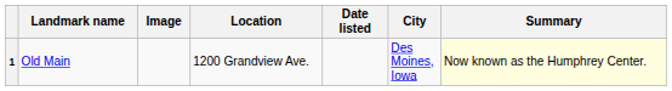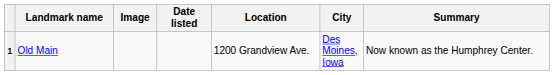 <table class="wikitable sortable" style="width:98%">
 <tr>
 <th width = 2% ></th>
 <th width = 18% ><strong>Landmark name</strong></th>
 <th width = 8% class="unsortable" ><strong>Image</strong></th>
+<th width = 10% ><strong>Date listed</strong></th>
 <th><strong>Location</strong></th>
-<th width = 10% ><strong>Date listed</strong></th>
 <th width = 8% ><strong>City</strong></th>
 <th class="unsortable" ><strong>Summary</strong></th>
 </tr>
 <tr>
 <th><small>1</small></th>
 <td><a href='#'>Old Main</a></td>
 <td></td>
+<td></td>
 <td>1200 Grandview Ave.<br><small></small></td>
-<td></td>
 <td><a href='#'>Des Moines, Iowa</a></td>
-<td style="background: lightyellow;">Now known as the Humphrey Center.</td>
+<td>Now known as the Humphrey Center.</td>
 </tr>
 </table>
